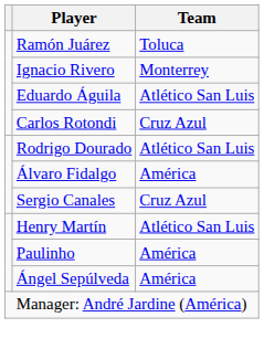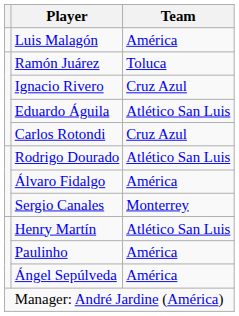 <table class="wikitable">
 <tr>
 <th></th>
 <th>Player</th>
 <th>Team</th>
+</tr>
+<tr>
+<td align=center></td>
+<td> <a href='#'>Luis Malagón</a></td>
+<td><a href='#'>América</a></td>
 </tr>
 <tr>
 <td align=center rowspan=4></td>
 <td> <a href='#'>Ramón Juárez</a></td>
 <td><a href='#'>Toluca</a></td>
 </tr>
 <tr>
 <td> <a href='#'>Ignacio Rivero</a></td>
-<td><a href='#'>Monterrey</a></td>
+<td><a href='#'>Cruz Azul</a></td>
 </tr>
 <tr>
 <td> <a href='#'>Eduardo Águila</a></td>
 <td><a href='#'>Atlético San Luis</a></td>
 </tr>
 <tr>
 <td> <a href='#'>Carlos Rotondi</a></td>
 <td><a href='#'>Cruz Azul</a></td>
 </tr>
 <tr>
 <td align=center rowspan=3></td>
 <td> <a href='#'>Rodrigo Dourado</a></td>
 <td><a href='#'>Atlético San Luis</a></td>
 </tr>
 <tr>
 <td> <a href='#'>Álvaro Fidalgo</a></td>
 <td><a href='#'>América</a></td>
 </tr>
 <tr>
 <td> <a href='#'>Sergio Canales</a></td>
-<td><a href='#'>Cruz Azul</a></td>
+<td><a href='#'>Monterrey</a></td>
 </tr>
 <tr>
 <td align=center rowspan=3></td>
 <td> <a href='#'>Henry Martín</a></td>
 <td><a href='#'>Atlético San Luis</a></td>
 </tr>
 <tr>
 <td> <a href='#'>Paulinho</a></td>
 <td><a href='#'>América</a></td>
 </tr>
 <tr>
 <td> <a href='#'>Ángel Sepúlveda</a></td>
 <td><a href='#'>América</a></td>
 </tr>
 <tr>
 <td colspan=3 align=center>Manager:  <a href='#'>André Jardine</a> (<a href='#'>América</a>)</td>
 </tr>
 </table>
